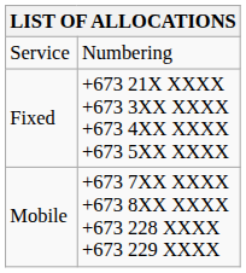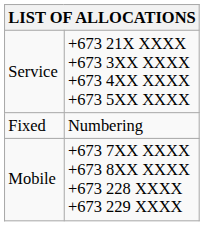 <table class="wikitable" border=1>
 <tr>
 <th colspan="4">LIST OF ALLOCATIONS</th>
 </tr>
 <tr>
 <td>Service</td>
-<td>Numbering</td>
+<td>+673 21X XXXX<br>+673 3XX XXXX<br>+673 4XX XXXX<br>+673 5XX XXXX</td>
 </tr>
 <tr>
 <td>Fixed</td>
-<td>+673 21X XXXX<br>+673 3XX XXXX<br>+673 4XX XXXX<br>+673 5XX XXXX</td>
+<td>Numbering</td>
 </tr>
 <tr>
 <td>Mobile</td>
 <td>+673 7XX XXXX<br>+673 8XX XXXX<br>+673 228 XXXX<br>+673 229 XXXX</td>
 </tr>
 </table>
